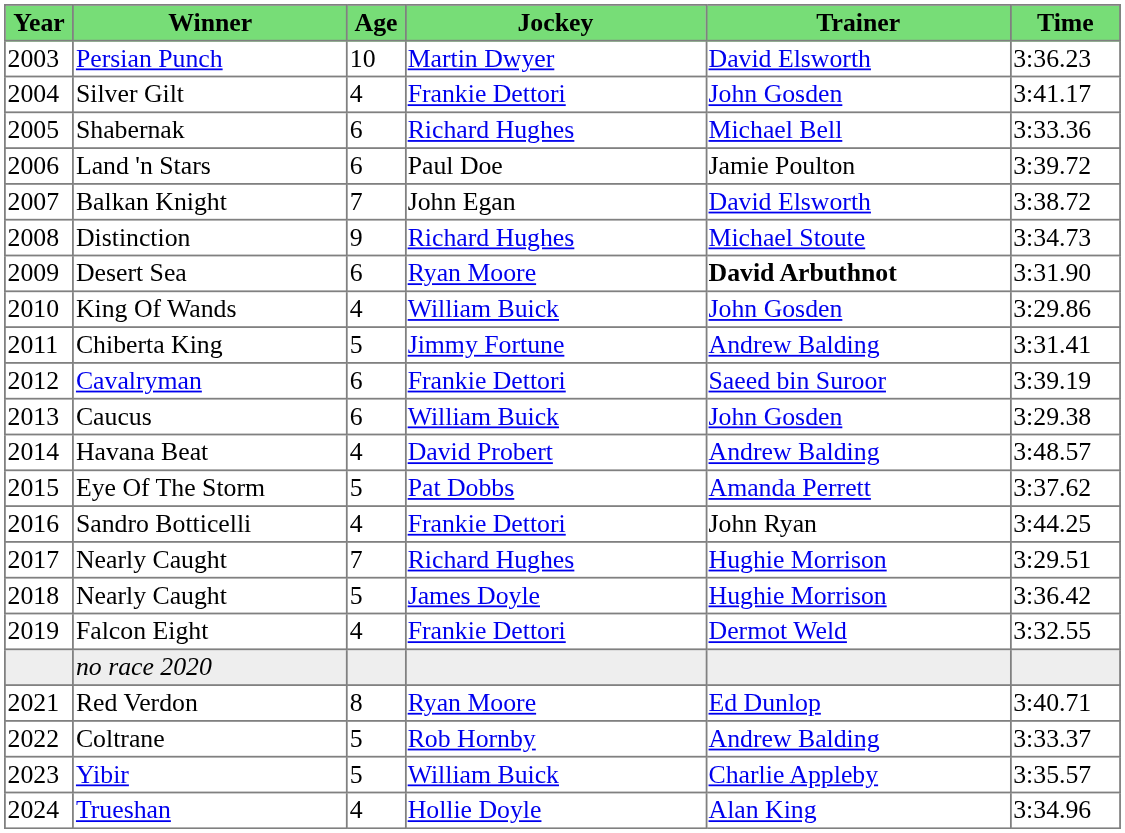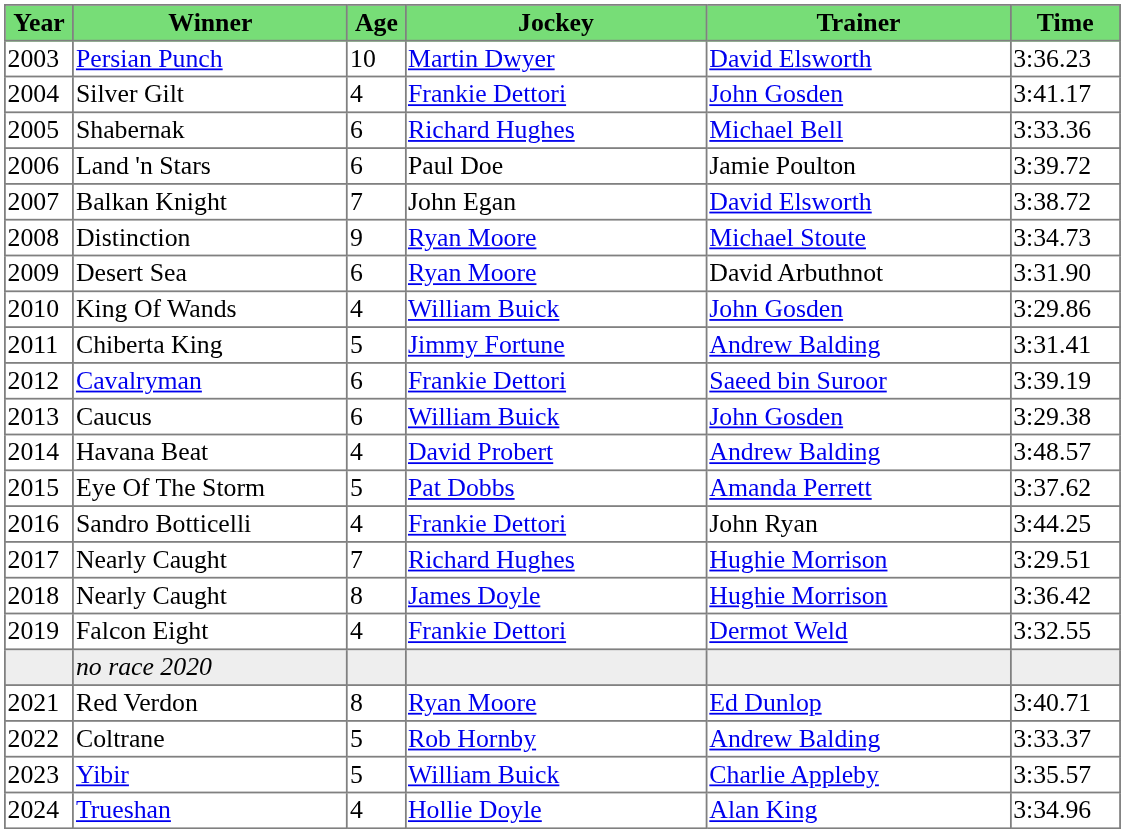 <table class = "sortable" | border="1" style="border-collapse: collapse; font-size:90%">
 <tr bgcolor="#77dd77" align="center">
 <th style="width:36px"><strong>Year</strong></th>
 <th style="width:160px"><strong>Winner</strong></th>
 <th style="width:30px"><strong>Age</strong></th>
 <th style="width:180px"><strong>Jockey</strong></th>
 <th style="width:180px"><strong>Trainer</strong></th>
 <th style="width:60px"><strong>Time</strong></th>
 </tr>
 <tr>
 <td>2003</td>
 <td><a href='#'>Persian Punch</a></td>
 <td>10</td>
 <td><a href='#'>Martin Dwyer</a></td>
 <td><a href='#'>David Elsworth</a></td>
 <td>3:36.23</td>
 </tr>
 <tr>
 <td>2004</td>
 <td>Silver Gilt</td>
 <td>4</td>
 <td><a href='#'>Frankie Dettori</a></td>
 <td><a href='#'>John Gosden</a></td>
 <td>3:41.17</td>
 </tr>
 <tr>
 <td>2005</td>
 <td>Shabernak</td>
 <td>6</td>
 <td><a href='#'>Richard Hughes</a></td>
 <td><a href='#'>Michael Bell</a></td>
 <td>3:33.36</td>
 </tr>
 <tr>
 <td>2006</td>
 <td>Land 'n Stars</td>
 <td>6</td>
 <td>Paul Doe</td>
 <td>Jamie Poulton</td>
 <td>3:39.72</td>
 </tr>
 <tr>
 <td>2007</td>
 <td>Balkan Knight</td>
 <td>7</td>
 <td>John Egan</td>
 <td><a href='#'>David Elsworth</a></td>
 <td>3:38.72</td>
 </tr>
 <tr>
 <td>2008</td>
 <td>Distinction</td>
 <td>9</td>
-<td><a href='#'>Richard Hughes</a></td>
+<td><a href='#'>Ryan Moore</a></td>
 <td><a href='#'>Michael Stoute</a></td>
 <td>3:34.73</td>
 </tr>
 <tr>
 <td>2009</td>
 <td>Desert Sea</td>
 <td>6</td>
 <td><a href='#'>Ryan Moore</a></td>
-<td><strong>David Arbuthnot</strong></td>
+<td>David Arbuthnot</td>
 <td>3:31.90</td>
 </tr>
 <tr>
 <td>2010</td>
 <td>King Of Wands</td>
 <td>4</td>
 <td><a href='#'>William Buick</a></td>
 <td><a href='#'>John Gosden</a></td>
 <td>3:29.86</td>
 </tr>
 <tr>
 <td>2011</td>
 <td>Chiberta King</td>
 <td>5</td>
 <td><a href='#'>Jimmy Fortune</a></td>
 <td><a href='#'>Andrew Balding</a></td>
 <td>3:31.41</td>
 </tr>
 <tr>
 <td>2012</td>
 <td><a href='#'>Cavalryman</a></td>
 <td>6</td>
 <td><a href='#'>Frankie Dettori</a></td>
 <td><a href='#'>Saeed bin Suroor</a></td>
 <td>3:39.19</td>
 </tr>
 <tr>
 <td>2013</td>
 <td>Caucus</td>
 <td>6</td>
 <td><a href='#'>William Buick</a></td>
 <td><a href='#'>John Gosden</a></td>
 <td>3:29.38</td>
 </tr>
 <tr>
 <td>2014</td>
 <td>Havana Beat</td>
 <td>4</td>
 <td><a href='#'>David Probert</a></td>
 <td><a href='#'>Andrew Balding</a></td>
 <td>3:48.57</td>
 </tr>
 <tr>
 <td>2015</td>
 <td>Eye Of The Storm</td>
 <td>5</td>
 <td><a href='#'>Pat Dobbs</a></td>
 <td><a href='#'>Amanda Perrett</a></td>
 <td>3:37.62</td>
 </tr>
 <tr>
 <td>2016</td>
 <td>Sandro Botticelli</td>
 <td>4</td>
 <td><a href='#'>Frankie Dettori</a></td>
 <td>John Ryan</td>
 <td>3:44.25</td>
 </tr>
 <tr>
 <td>2017</td>
 <td>Nearly Caught</td>
 <td>7</td>
 <td><a href='#'>Richard Hughes</a></td>
 <td><a href='#'>Hughie Morrison</a></td>
 <td>3:29.51</td>
 </tr>
 <tr>
 <td>2018</td>
 <td>Nearly Caught</td>
-<td>5</td>
+<td>8</td>
 <td><a href='#'>James Doyle</a></td>
 <td><a href='#'>Hughie Morrison</a></td>
 <td>3:36.42</td>
 </tr>
 <tr>
 <td>2019</td>
 <td>Falcon Eight</td>
 <td>4</td>
 <td><a href='#'>Frankie Dettori</a></td>
 <td><a href='#'>Dermot Weld</a></td>
 <td>3:32.55</td>
 </tr>
 <tr bgcolor="#eeeeee">
 <td data-sort-value="2020"></td>
 <td><em>no race 2020</em> </td>
 <td></td>
 <td></td>
 <td></td>
 <td></td>
 </tr>
 <tr>
 <td>2021</td>
 <td>Red Verdon</td>
 <td>8</td>
 <td><a href='#'>Ryan Moore</a></td>
 <td><a href='#'>Ed Dunlop</a></td>
 <td>3:40.71</td>
 </tr>
 <tr>
 <td>2022</td>
 <td>Coltrane</td>
 <td>5</td>
 <td><a href='#'>Rob Hornby</a></td>
 <td><a href='#'>Andrew Balding</a></td>
 <td>3:33.37</td>
 </tr>
 <tr>
 <td>2023</td>
 <td><a href='#'>Yibir</a></td>
 <td>5</td>
 <td><a href='#'>William Buick</a></td>
 <td><a href='#'>Charlie Appleby</a></td>
 <td>3:35.57</td>
 </tr>
 <tr>
 <td>2024</td>
 <td><a href='#'>Trueshan</a></td>
 <td>4</td>
 <td><a href='#'>Hollie Doyle</a></td>
 <td><a href='#'>Alan King</a></td>
 <td>3:34.96</td>
 </tr>
 </table>
